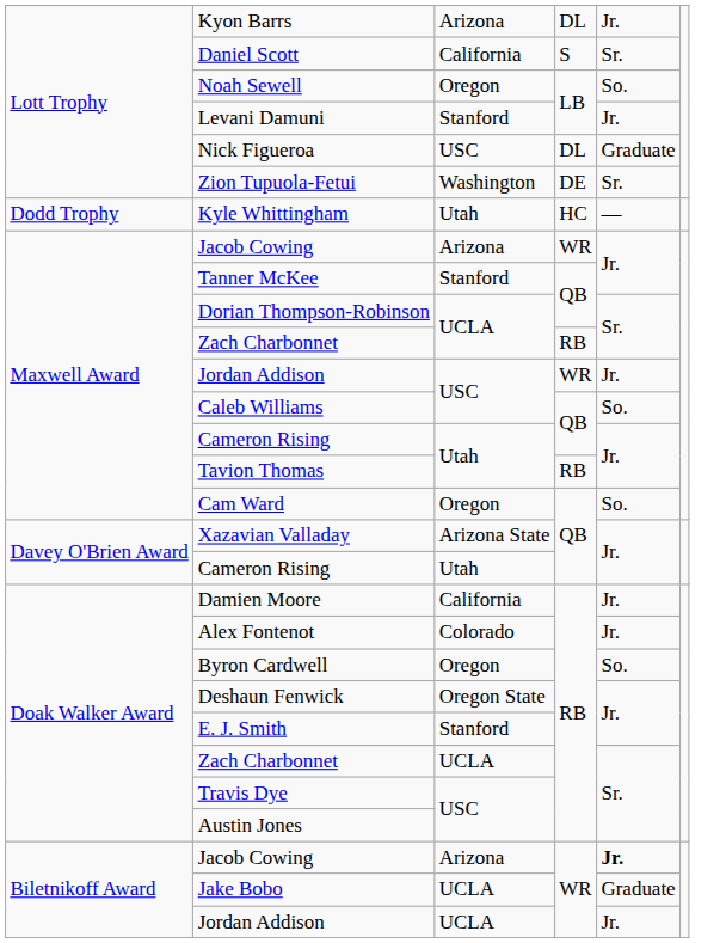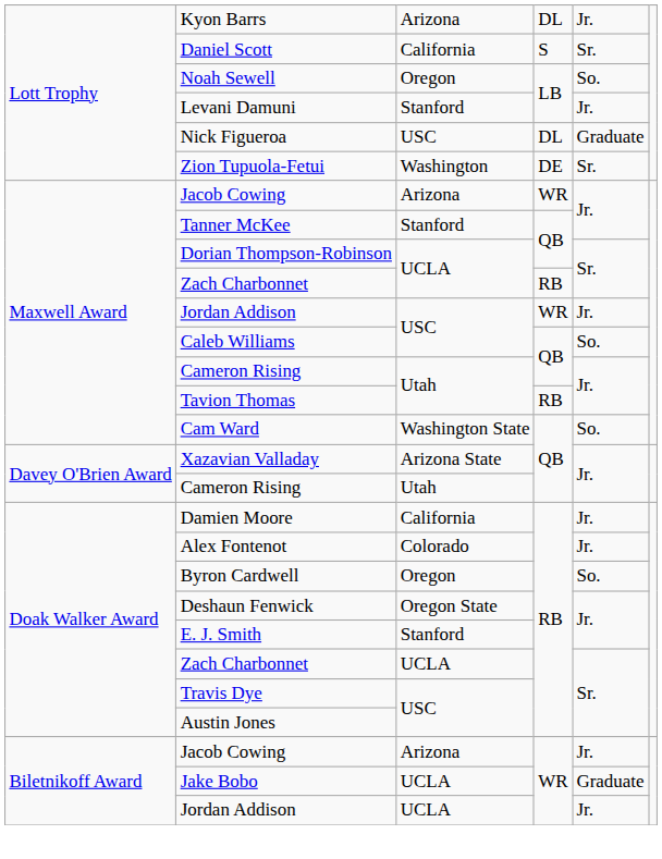 <table class="wikitable">
 <tr>
 <td rowspan=6><a href='#'>Lott Trophy</a></td>
 <td>Kyon Barrs</td>
 <td>Arizona</td>
 <td>DL</td>
 <td>Jr.</td>
 <td rowspan=6></td>
 </tr>
 <tr>
 <td><a href='#'>Daniel Scott</a></td>
 <td>California</td>
 <td>S</td>
 <td>Sr.</td>
 </tr>
 <tr>
 <td><a href='#'>Noah Sewell</a></td>
 <td>Oregon</td>
 <td rowspan=2>LB</td>
 <td>So.</td>
 </tr>
 <tr>
 <td>Levani Damuni</td>
 <td>Stanford</td>
 <td>Jr.</td>
 </tr>
 <tr>
 <td>Nick Figueroa</td>
 <td>USC</td>
 <td>DL</td>
 <td> Graduate</td>
 </tr>
 <tr>
 <td><a href='#'>Zion Tupuola-Fetui</a></td>
 <td>Washington</td>
 <td>DE</td>
 <td>Sr.</td>
-</tr>
-<tr>
-<td><a href='#'>Dodd Trophy</a></td>
-<td><a href='#'>Kyle Whittingham</a></td>
-<td>Utah</td>
-<td>HC</td>
-<td>—</td>
-<td></td>
 </tr>
 <tr>
 <td rowspan=9><a href='#'>Maxwell Award</a></td>
 <td><a href='#'>Jacob Cowing</a></td>
 <td>Arizona</td>
 <td>WR</td>
 <td rowspan=2>Jr.</td>
 <td rowspan=9></td>
 </tr>
 <tr>
 <td><a href='#'>Tanner McKee</a></td>
 <td>Stanford</td>
 <td rowspan=2>QB</td>
 </tr>
 <tr>
 <td><a href='#'>Dorian Thompson-Robinson</a></td>
 <td rowspan=2>UCLA</td>
 <td rowspan=2>Sr.</td>
 </tr>
 <tr>
 <td><a href='#'>Zach Charbonnet</a></td>
 <td>RB</td>
 </tr>
 <tr>
 <td><a href='#'>Jordan Addison</a></td>
 <td rowspan=2>USC</td>
 <td>WR</td>
 <td>Jr.</td>
 </tr>
 <tr>
 <td><a href='#'>Caleb Williams</a></td>
 <td rowspan=2>QB</td>
 <td>So.</td>
 </tr>
 <tr>
 <td><a href='#'>Cameron Rising</a></td>
 <td rowspan=2>Utah</td>
 <td rowspan=2> Jr.</td>
 </tr>
 <tr>
 <td><a href='#'>Tavion Thomas</a></td>
 <td>RB</td>
 </tr>
 <tr>
 <td><a href='#'>Cam Ward</a></td>
-<td>Oregon</td>
+<td>Washington State</td>
 <td rowspan=3>QB</td>
 <td>So.</td>
 </tr>
 <tr>
 <td rowspan=2><a href='#'>Davey O'Brien Award</a></td>
 <td><a href='#'>Xazavian Valladay</a></td>
 <td>Arizona State</td>
 <td rowspan=2> Jr.</td>
 <td rowspan=2></td>
 </tr>
 <tr>
 <td>Cameron Rising</td>
 <td>Utah</td>
 </tr>
 <tr>
 <td rowspan=8><a href='#'>Doak Walker Award</a></td>
 <td>Damien Moore</td>
 <td>California</td>
 <td rowspan=8>RB</td>
 <td>Jr.</td>
 <td rowspan=8></td>
 </tr>
 <tr>
 <td>Alex Fontenot</td>
 <td>Colorado</td>
 <td>Jr.</td>
 </tr>
 <tr>
 <td>Byron Cardwell</td>
 <td>Oregon</td>
 <td>So.</td>
 </tr>
 <tr>
 <td>Deshaun Fenwick</td>
 <td>Oregon State</td>
 <td rowspan=2>Jr.</td>
 </tr>
 <tr>
 <td><a href='#'>E. J. Smith</a></td>
 <td>Stanford</td>
 </tr>
 <tr>
 <td><a href='#'>Zach Charbonnet</a></td>
 <td>UCLA</td>
 <td rowspan=3>Sr.</td>
 </tr>
 <tr>
 <td><a href='#'>Travis Dye</a></td>
 <td rowspan=2>USC</td>
 </tr>
 <tr>
 <td>Austin Jones</td>
 </tr>
 <tr>
 <td rowspan=3><a href='#'>Biletnikoff Award</a></td>
 <td>Jacob Cowing</td>
 <td>Arizona</td>
 <td rowspan=3>WR</td>
-<td><strong>Jr.</strong></td>
+<td>Jr.</td>
 <td rowspan=3></td>
 </tr>
 <tr>
 <td><a href='#'>Jake Bobo</a></td>
 <td>UCLA</td>
 <td> Graduate</td>
 </tr>
 <tr>
 <td>Jordan Addison</td>
 <td>UCLA</td>
 <td>Jr.</td>
 </tr>
 <tr>
 </tr>
 </table>
